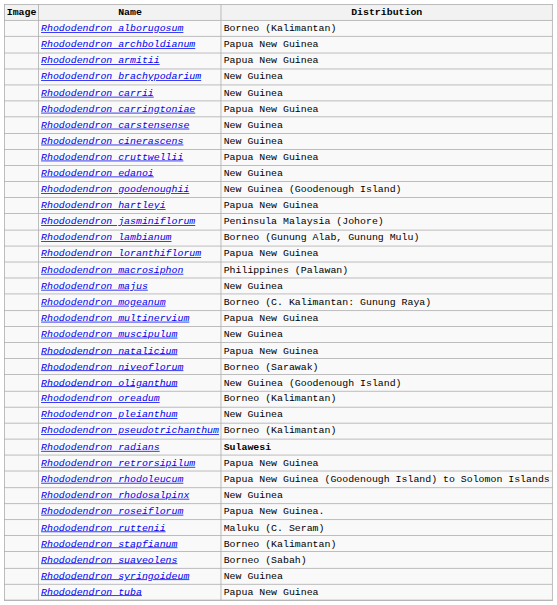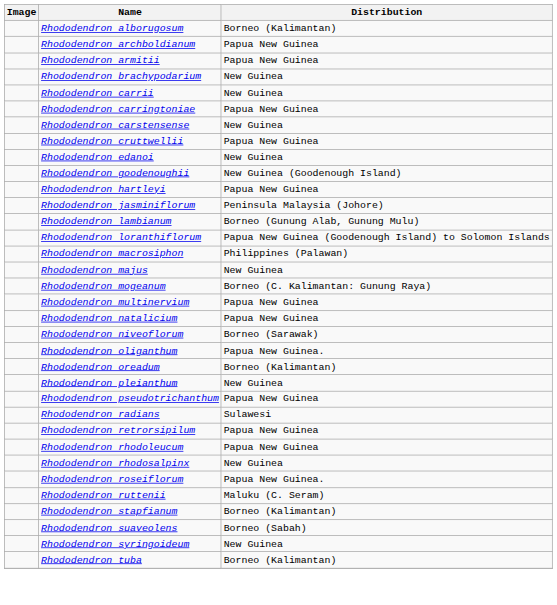 <table class="wikitable collapsible">
 <tr>
 <th>Image</th>
 <th>Name</th>
 <th>Distribution</th>
 </tr>
 <tr>
 <td></td>
 <td><em><a href='#'>Rhododendron alborugosum</a></em> </td>
 <td>Borneo (Kalimantan)</td>
 </tr>
 <tr>
 <td></td>
 <td><em><a href='#'>Rhododendron archboldianum</a></em> </td>
 <td>Papua New Guinea</td>
 </tr>
 <tr>
 <td></td>
 <td><em><a href='#'>Rhododendron armitii</a></em> </td>
 <td>Papua New Guinea</td>
 </tr>
 <tr>
 <td></td>
 <td><em><a href='#'>Rhododendron brachypodarium</a></em> </td>
 <td>New Guinea</td>
 </tr>
 <tr>
 <td></td>
 <td><em><a href='#'>Rhododendron carrii</a></em> </td>
 <td>New Guinea</td>
 </tr>
 <tr>
 <td></td>
 <td><em><a href='#'>Rhododendron carringtoniae</a></em> </td>
 <td>Papua New Guinea</td>
 </tr>
 <tr>
 <td></td>
 <td><em><a href='#'>Rhododendron carstensense</a></em> </td>
 <td>New Guinea</td>
 </tr>
 <tr>
 <td></td>
-<td><em><a href='#'>Rhododendron cinerascens</a></em> </td>
-<td>New Guinea</td>
-</tr>
-<tr>
-<td></td>
 <td><em><a href='#'>Rhododendron cruttwellii</a></em> </td>
 <td>Papua New Guinea</td>
 </tr>
 <tr>
 <td></td>
 <td><em><a href='#'>Rhododendron edanoi</a></em> </td>
 <td>New Guinea</td>
 </tr>
 <tr>
 <td></td>
 <td><em><a href='#'>Rhododendron goodenoughii</a></em> </td>
 <td>New Guinea (Goodenough Island)</td>
 </tr>
 <tr>
 <td></td>
 <td><em><a href='#'>Rhododendron hartleyi</a></em> </td>
 <td>Papua New Guinea</td>
 </tr>
 <tr>
 <td></td>
 <td><em><a href='#'>Rhododendron jasminiflorum</a></em> </td>
 <td>Peninsula Malaysia (Johore)</td>
 </tr>
 <tr>
 <td></td>
 <td><em><a href='#'>Rhododendron lambianum</a></em> </td>
 <td>Borneo (Gunung Alab, Gunung Mulu)</td>
 </tr>
 <tr>
 <td></td>
 <td><em><a href='#'>Rhododendron loranthiflorum</a></em> </td>
-<td>Papua New Guinea</td>
+<td>Papua New Guinea (Goodenough Island) to Solomon Islands</td>
 </tr>
 <tr>
 <td></td>
 <td><em><a href='#'>Rhododendron macrosiphon</a></em> </td>
 <td>Philippines (Palawan)</td>
 </tr>
 <tr>
 <td></td>
 <td><em><a href='#'>Rhododendron majus</a></em> </td>
 <td>New Guinea</td>
 </tr>
 <tr>
 <td></td>
 <td><em><a href='#'>Rhododendron mogeanum</a></em> </td>
 <td>Borneo (C. Kalimantan: Gunung Raya)</td>
 </tr>
 <tr>
 <td></td>
 <td><em><a href='#'>Rhododendron multinervium</a></em> </td>
 <td>Papua New Guinea</td>
 </tr>
 <tr>
 <td></td>
-<td><em><a href='#'>Rhododendron muscipulum</a></em> </td>
-<td>New Guinea</td>
-</tr>
-<tr>
-<td></td>
 <td><em><a href='#'>Rhododendron natalicium</a></em> </td>
 <td>Papua New Guinea</td>
 </tr>
 <tr>
 <td></td>
 <td><em><a href='#'>Rhododendron niveoflorum</a></em> </td>
 <td>Borneo (Sarawak)</td>
 </tr>
 <tr>
 <td></td>
 <td><em><a href='#'>Rhododendron oliganthum</a></em> </td>
-<td>New Guinea (Goodenough Island)</td>
+<td>Papua New Guinea.</td>
 </tr>
 <tr>
 <td></td>
 <td><em><a href='#'>Rhododendron oreadum</a></em> </td>
 <td>Borneo (Kalimantan)</td>
 </tr>
 <tr>
 <td></td>
 <td><em><a href='#'>Rhododendron pleianthum</a></em> </td>
 <td>New Guinea</td>
 </tr>
 <tr>
 <td></td>
 <td><em><a href='#'>Rhododendron pseudotrichanthum</a></em> </td>
-<td>Borneo (Kalimantan)</td>
+<td>Papua New Guinea</td>
 </tr>
 <tr>
 <td></td>
 <td><em><a href='#'>Rhododendron radians</a></em> </td>
-<td><strong>Sulawesi</strong></td>
+<td>Sulawesi</td>
 </tr>
 <tr>
 <td></td>
 <td><em><a href='#'>Rhododendron retrorsipilum</a></em> </td>
 <td>Papua New Guinea</td>
 </tr>
 <tr>
 <td></td>
 <td><em><a href='#'>Rhododendron rhodoleucum</a></em> </td>
-<td>Papua New Guinea (Goodenough Island) to Solomon Islands</td>
+<td>Papua New Guinea</td>
 </tr>
 <tr>
 <td></td>
 <td><em><a href='#'>Rhododendron rhodosalpinx</a></em> </td>
 <td>New Guinea</td>
 </tr>
 <tr>
 <td></td>
 <td><em><a href='#'>Rhododendron roseiflorum</a></em> </td>
 <td>Papua New Guinea.</td>
 </tr>
 <tr>
 <td></td>
 <td><em><a href='#'>Rhododendron ruttenii</a></em> </td>
 <td>Maluku (C. Seram)</td>
 </tr>
 <tr>
 <td></td>
 <td><em><a href='#'>Rhododendron stapfianum</a></em> </td>
 <td>Borneo (Kalimantan)</td>
 </tr>
 <tr>
 <td></td>
 <td><em><a href='#'>Rhododendron suaveolens</a></em> </td>
 <td>Borneo (Sabah)</td>
 </tr>
 <tr>
 <td></td>
 <td><em><a href='#'>Rhododendron syringoideum</a></em> </td>
 <td>New Guinea</td>
 </tr>
 <tr>
 <td></td>
 <td><em><a href='#'>Rhododendron tuba</a></em> </td>
-<td>Papua New Guinea</td>
+<td>Borneo (Kalimantan)</td>
 </tr>
 <tr>
 </tr>
 </table>
